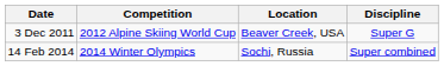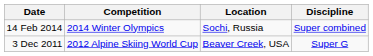 <table class="wikitable" style="text-align:center; font-size:100%;">
 <tr>
 <th>Date</th>
 <th>Competition</th>
 <th>Location</th>
 <th>Discipline</th>
 </tr>
 <tr>
+<td align=right>14 Feb 2014</td>
+<td style="text-align:left;"><a href='#'>2014 Winter Olympics</a></td>
+<td style="text-align:left;"> <a href='#'>Sochi</a>, Russia</td>
+<td><a href='#'>Super combined</a></td>
+</tr>
+<tr>
 <td align=right>3 Dec 2011</td>
 <td style="text-align:left;"><a href='#'>2012 Alpine Skiing World Cup</a></td>
 <td style="text-align:left;"> <a href='#'>Beaver Creek</a>, USA</td>
 <td><a href='#'>Super G</a></td>
 </tr>
-<tr>
-<td align=right>14 Feb 2014</td>
-<td style="text-align:left;"><a href='#'>2014 Winter Olympics</a></td>
-<td style="text-align:left;"> <a href='#'>Sochi</a>, Russia</td>
-<td><a href='#'>Super combined</a></td>
-</tr>
 </table>
